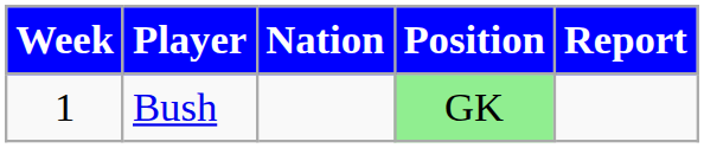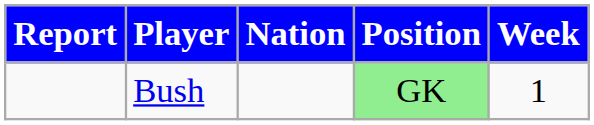 <table class="wikitable" style="font-size: 95%; text-align: center;">
 <tr>
-<th style="background:#00f; color:white; text-align:center;">Week</th>
+<th style="background:#00f; color:white; text-align:center;">Report</th>
 <th style="background:#00f; color:white; text-align:center;">Player</th>
 <th style="background:#00f; color:white; text-align:center;">Nation</th>
 <th style="background:#00f; color:white; text-align:center;">Position</th>
-<th style="background:#00f; color:white; text-align:center;">Report</th>
+<th style="background:#00f; color:white; text-align:center;">Week</th>
 </tr>
 <tr>
-<td>1</td>
+<td></td>
 <td style="text-align:left;"><a href='#'>Bush</a></td>
 <td style="text-align:left;"></td>
 <td style="background: lightgreen;">GK</td>
-<td></td>
+<td>1</td>
 </tr>
 </table>
